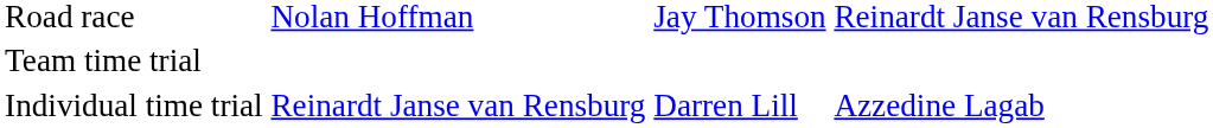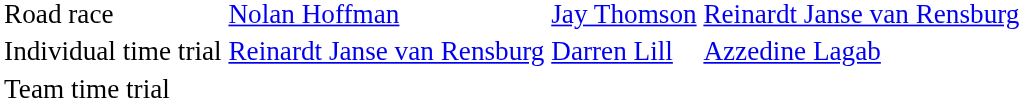 <table>
 <tr>
 <td>Road race</td>
 <td> <a href='#'>Nolan Hoffman</a></td>
 <td> <a href='#'>Jay Thomson</a></td>
 <td> <a href='#'>Reinardt Janse van Rensburg</a></td>
 </tr>
 <tr>
+<td>Individual time trial</td>
+<td> <a href='#'>Reinardt Janse van Rensburg</a></td>
+<td> <a href='#'>Darren Lill</a></td>
+<td> <a href='#'>Azzedine Lagab</a></td>
+</tr>
+<tr>
 <td>Team time trial</td>
 <td></td>
 <td></td>
 <td></td>
 </tr>
-<tr>
-<td>Individual time trial</td>
-<td> <a href='#'>Reinardt Janse van Rensburg</a></td>
-<td> <a href='#'>Darren Lill</a></td>
-<td> <a href='#'>Azzedine Lagab</a></td>
-</tr>
 </table>
